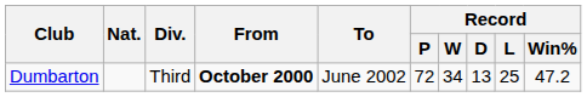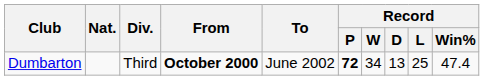 <table class="wikitable" style="text-align: center">
 <tr>
 <th rowspan="2">Club</th>
 <th rowspan="2">Nat.</th>
 <th rowspan="2">Div.</th>
 <th rowspan="2">From</th>
 <th rowspan="2">To</th>
 <th colspan="5">Record</th>
 </tr>
 <tr>
 <th>P</th>
 <th>W</th>
 <th>D</th>
 <th>L</th>
 <th>Win%</th>
 </tr>
 <tr>
 <td align=left><a href='#'>Dumbarton</a></td>
 <td></td>
 <td>Third</td>
 <td align=left><strong>October 2000</strong></td>
 <td align=left>June 2002</td>
-<td>72</td>
+<td><strong>72</strong></td>
 <td>34</td>
 <td>13</td>
 <td>25</td>
-<td>47.2</td>
+<td>47.4</td>
 </tr>
 </table>
